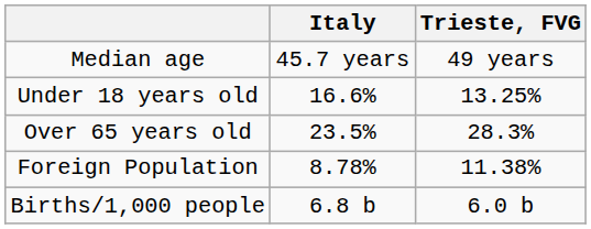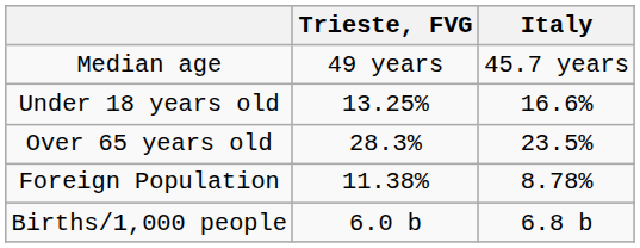 <table class="wikitable floatleft" style="text-align: center">
 <tr>
 <th></th>
+<th>Trieste, FVG</th>
 <th>Italy</th>
-<th>Trieste, FVG</th>
 </tr>
 <tr>
 <td>Median age</td>
+<td>49 years</td>
 <td>45.7 years</td>
-<td>49 years</td>
 </tr>
 <tr>
 <td>Under 18 years old</td>
+<td>13.25%</td>
 <td>16.6%</td>
-<td>13.25%</td>
 </tr>
 <tr>
 <td>Over 65 years old</td>
+<td>28.3%</td>
 <td>23.5%</td>
-<td>28.3%</td>
 </tr>
 <tr>
 <td>Foreign Population</td>
+<td>11.38%</td>
 <td>8.78%</td>
-<td>11.38%</td>
 </tr>
 <tr>
 <td>Births/1,000 people</td>
+<td>6.0 b</td>
 <td>6.8 b</td>
-<td>6.0 b</td>
 </tr>
 </table>
